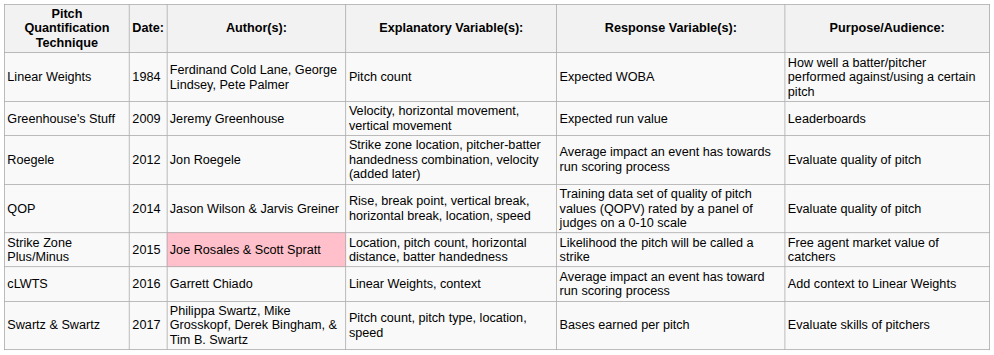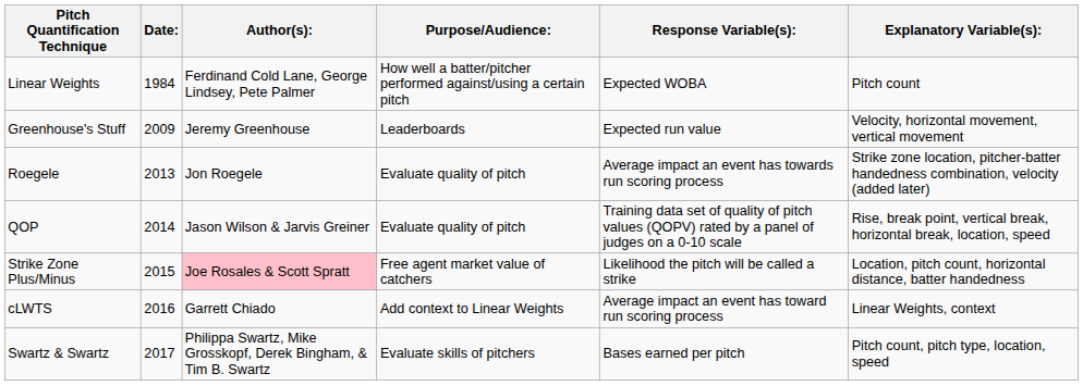 <table class="wikitable">
 <tr>
 <th>Pitch Quantification Technique</th>
 <th>Date:</th>
 <th>Author(s):</th>
+<th>Purpose/Audience:</th>
+<th>Response Variable(s):</th>
 <th>Explanatory Variable(s):</th>
-<th>Response Variable(s):</th>
-<th>Purpose/Audience:</th>
 </tr>
 <tr>
 <td>Linear Weights</td>
 <td>1984</td>
 <td>Ferdinand Cold Lane, George Lindsey, Pete Palmer</td>
+<td>How well a batter/pitcher performed against/using a certain pitch</td>
+<td>Expected WOBA</td>
 <td>Pitch count</td>
-<td>Expected WOBA</td>
-<td>How well a batter/pitcher performed against/using a certain pitch</td>
 </tr>
 <tr>
 <td>Greenhouse's Stuff</td>
 <td>2009</td>
 <td>Jeremy Greenhouse</td>
+<td>Leaderboards</td>
+<td>Expected run value</td>
 <td>Velocity, horizontal movement, vertical movement</td>
-<td>Expected run value</td>
-<td>Leaderboards</td>
 </tr>
 <tr>
 <td>Roegele</td>
-<td>2012</td>
+<td>2013</td>
 <td>Jon Roegele</td>
+<td>Evaluate quality of pitch</td>
+<td>Average impact an event has towards run scoring process</td>
 <td>Strike zone location, pitcher-batter handedness combination, velocity (added later)</td>
-<td>Average impact an event has towards run scoring process</td>
-<td>Evaluate quality of pitch</td>
 </tr>
 <tr>
 <td>QOP</td>
 <td>2014</td>
 <td>Jason Wilson & Jarvis Greiner</td>
+<td>Evaluate quality of pitch</td>
+<td>Training data set of quality of pitch values (QOPV) rated by a panel of judges on a 0-10 scale</td>
 <td>Rise, break point, vertical break, horizontal break, location, speed</td>
-<td>Training data set of quality of pitch values (QOPV) rated by a panel of judges on a 0-10 scale</td>
-<td>Evaluate quality of pitch</td>
 </tr>
 <tr>
 <td>Strike Zone Plus/Minus</td>
 <td>2015</td>
 <td style="background: pink;">Joe Rosales & Scott Spratt</td>
+<td>Free agent market value of catchers</td>
+<td>Likelihood the pitch will be called a strike</td>
 <td>Location, pitch count, horizontal distance, batter handedness</td>
-<td>Likelihood the pitch will be called a strike</td>
-<td>Free agent market value of catchers</td>
 </tr>
 <tr>
 <td>cLWTS</td>
 <td>2016</td>
 <td>Garrett Chiado</td>
+<td>Add context to Linear Weights</td>
+<td>Average impact an event has toward run scoring process</td>
 <td>Linear Weights, context</td>
-<td>Average impact an event has toward run scoring process</td>
-<td>Add context to Linear Weights</td>
 </tr>
 <tr>
 <td>Swartz & Swartz</td>
 <td>2017</td>
 <td>Philippa Swartz, Mike Grosskopf, Derek Bingham, & Tim B. Swartz</td>
+<td>Evaluate skills of pitchers</td>
+<td>Bases earned per pitch</td>
 <td>Pitch count, pitch type, location, speed</td>
-<td>Bases earned per pitch</td>
-<td>Evaluate skills of pitchers</td>
 </tr>
 </table>
